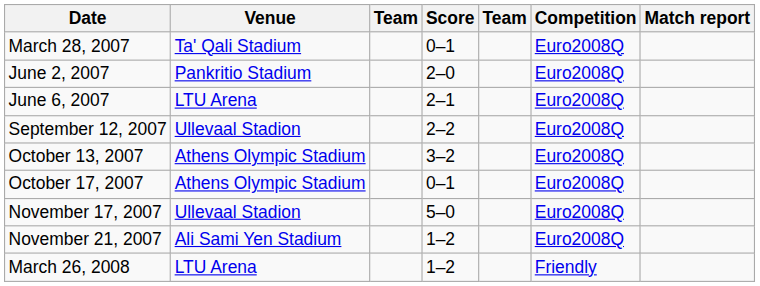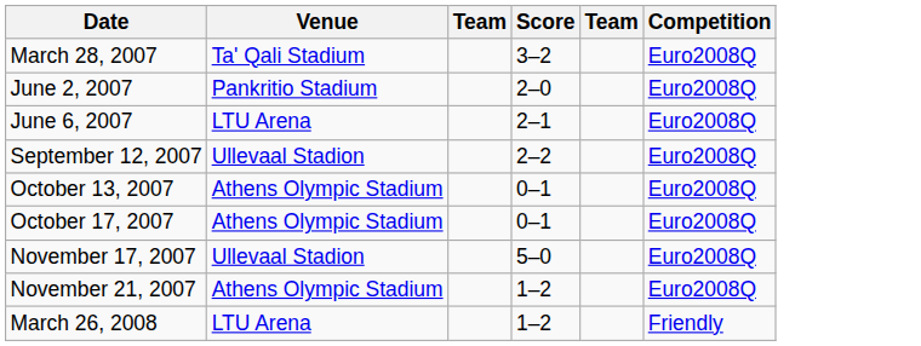 <table class="wikitable">
 <tr>
 <th>Date</th>
 <th>Venue</th>
 <th>Team</th>
 <th>Score</th>
 <th>Team</th>
 <th>Competition</th>
-<th>Match report</th>
 </tr>
 <tr>
 <td>March 28, 2007</td>
 <td><a href='#'>Ta' Qali Stadium</a></td>
 <td></td>
-<td>0–1</td>
+<td>3–2</td>
 <td><strong></strong></td>
 <td><a href='#'>Euro2008Q</a></td>
-<td></td>
 </tr>
 <tr>
 <td>June 2, 2007</td>
 <td><a href='#'>Pankritio Stadium</a></td>
 <td><strong></strong></td>
 <td>2–0</td>
 <td></td>
 <td><a href='#'>Euro2008Q</a></td>
-<td></td>
 </tr>
 <tr>
 <td>June 6, 2007</td>
 <td><a href='#'>LTU Arena</a></td>
 <td><strong></strong></td>
 <td>2–1</td>
 <td></td>
 <td><a href='#'>Euro2008Q</a></td>
-<td></td>
 </tr>
 <tr>
 <td>September 12, 2007</td>
 <td><a href='#'>Ullevaal Stadion</a></td>
 <td></td>
 <td>2–2</td>
 <td></td>
 <td><a href='#'>Euro2008Q</a></td>
-<td></td>
 </tr>
 <tr>
 <td>October 13, 2007</td>
 <td><a href='#'>Athens Olympic Stadium</a></td>
 <td><strong></strong></td>
-<td>3–2</td>
+<td>0–1</td>
 <td></td>
 <td><a href='#'>Euro2008Q</a></td>
-<td></td>
 </tr>
 <tr>
 <td>October 17, 2007</td>
 <td><a href='#'>Athens Olympic Stadium</a></td>
 <td></td>
 <td>0–1</td>
 <td><strong></strong></td>
 <td><a href='#'>Euro2008Q</a></td>
-<td></td>
 </tr>
 <tr>
 <td>November 17, 2007</td>
 <td><a href='#'>Ullevaal Stadion</a></td>
 <td><strong></strong></td>
 <td>5–0</td>
 <td></td>
 <td><a href='#'>Euro2008Q</a></td>
-<td></td>
 </tr>
 <tr>
 <td>November 21, 2007</td>
-<td><a href='#'>Ali Sami Yen Stadium</a></td>
+<td><a href='#'>Athens Olympic Stadium</a></td>
 <td></td>
 <td>1–2</td>
 <td><strong></strong></td>
 <td><a href='#'>Euro2008Q</a></td>
-<td></td>
 </tr>
 <tr>
 <td>March 26, 2008</td>
 <td><a href='#'>LTU Arena</a></td>
 <td></td>
 <td>1–2</td>
 <td><strong></strong></td>
 <td><a href='#'>Friendly</a></td>
-<td></td>
 </tr>
 </table>
